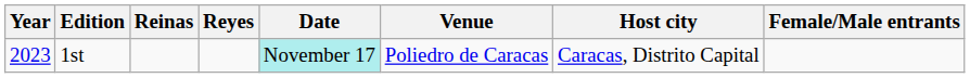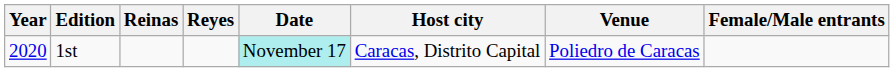 <table class="wikitable sortable" style="font-size: 95%;">
 <tr>
 <th>Year</th>
 <th>Edition</th>
 <th>Reinas</th>
 <th>Reyes</th>
 <th>Date</th>
+<th>Host city</th>
 <th>Venue</th>
-<th>Host city</th>
 <th>Female/Male entrants</th>
 </tr>
 <tr>
-<td><a href='#'>2023</a></td>
+<td><a href='#'>2020</a></td>
 <td>1st</td>
 <td align="center"></td>
 <td></td>
 <td style="background: paleturquoise;">November 17</td>
+<td><a href='#'>Caracas</a>, Distrito Capital</td>
 <td><a href='#'>Poliedro de Caracas</a></td>
-<td><a href='#'>Caracas</a>, Distrito Capital</td>
 <td></td>
 </tr>
 </table>
